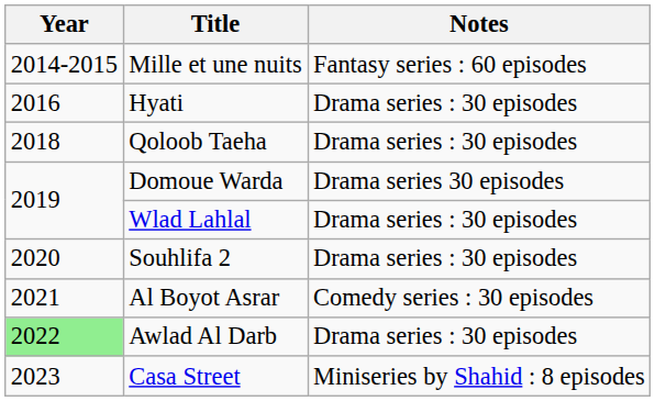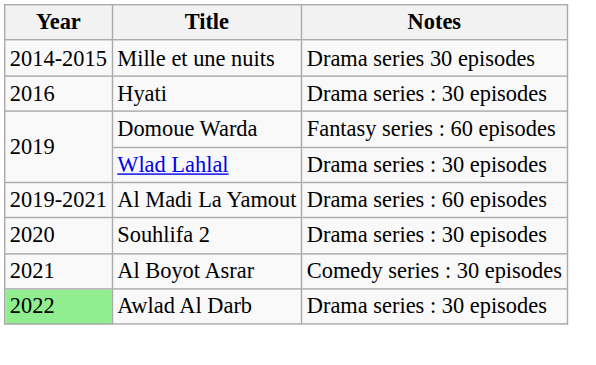 <table class="wikitable">
 <tr>
 <th>Year</th>
 <th>Title</th>
 <th>Notes</th>
 </tr>
 <tr>
 <td>2014-2015</td>
 <td>Mille et une nuits</td>
-<td>Fantasy series : 60 episodes</td>
+<td>Drama series 30 episodes</td>
 </tr>
 <tr>
 <td>2016</td>
 <td>Hyati</td>
 <td>Drama series : 30 episodes</td>
 </tr>
 <tr>
-<td>2018</td>
-<td>Qoloob Taeha</td>
-<td>Drama series : 30 episodes</td>
-</tr>
-<tr>
 <td rowspan="2">2019</td>
 <td>Domoue Warda</td>
-<td>Drama series 30 episodes</td>
+<td>Fantasy series : 60 episodes</td>
 </tr>
 <tr>
 <td><a href='#'>Wlad Lahlal</a></td>
 <td>Drama series : 30 episodes</td>
+</tr>
+<tr>
+<td>2019-2021</td>
+<td>Al Madi La Yamout</td>
+<td>Drama series : 60 episodes</td>
 </tr>
 <tr>
 <td>2020</td>
 <td>Souhlifa 2</td>
 <td>Drama series : 30 episodes</td>
 </tr>
 <tr>
 <td>2021</td>
 <td>Al Boyot Asrar</td>
 <td>Comedy series : 30 episodes</td>
 </tr>
 <tr>
 <td style="background: lightgreen;">2022</td>
 <td>Awlad Al Darb</td>
 <td>Drama series : 30 episodes</td>
 </tr>
-<tr>
-<td>2023</td>
-<td><a href='#'>Casa Street</a></td>
-<td>Miniseries by <a href='#'>Shahid</a> : 8 episodes</td>
-</tr>
 </table>
